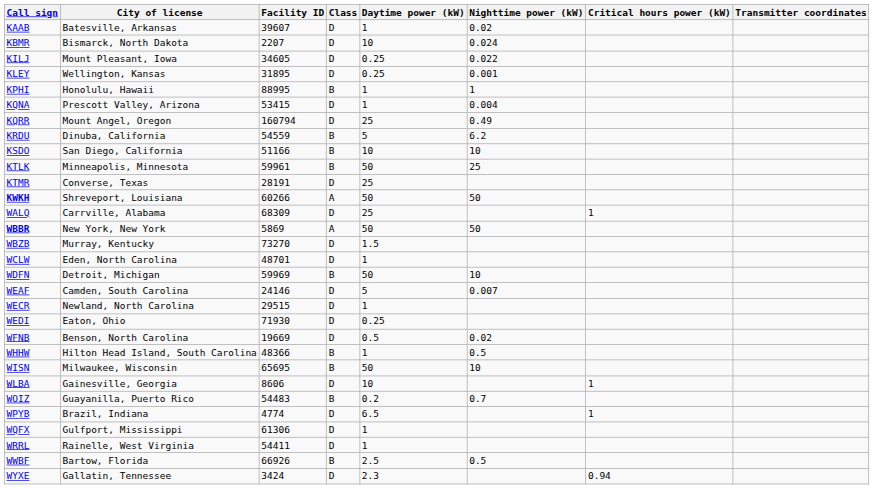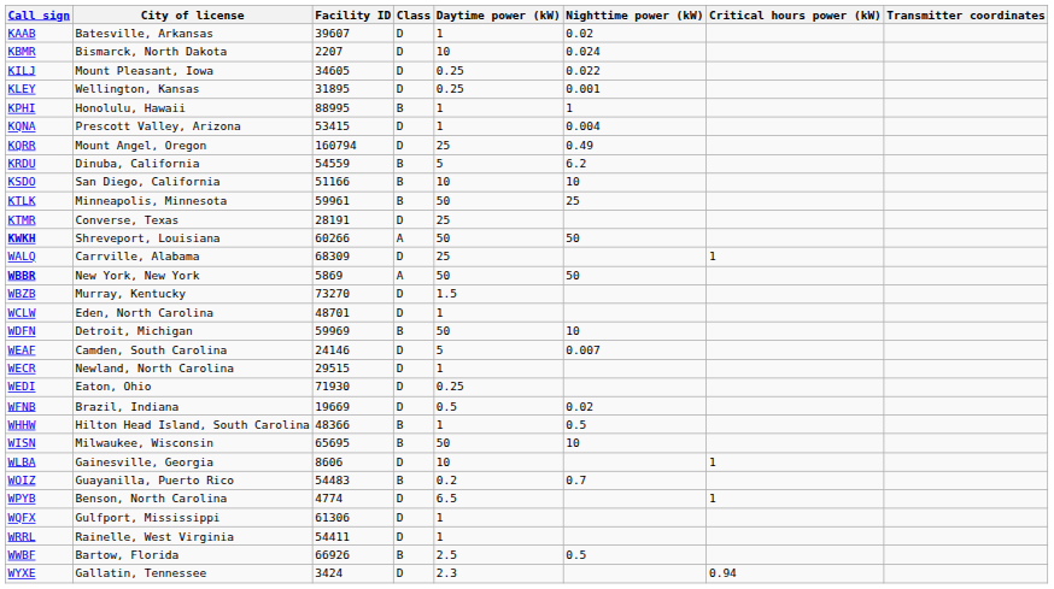 <table class="wikitable sortable">
 <tr>
 <th><a href='#'>Call sign</a></th>
 <th>City of license</th>
 <th>Facility ID</th>
 <th>Class</th>
 <th>Daytime power (kW)</th>
 <th>Nighttime power (kW)</th>
 <th>Critical hours power (kW)</th>
 <th>Transmitter coordinates</th>
 </tr>
 <tr>
 <td><a href='#'>KAAB</a></td>
 <td>Batesville, Arkansas</td>
 <td>39607</td>
 <td>D</td>
 <td>1</td>
 <td>0.02</td>
 <td></td>
 <td></td>
 </tr>
 <tr>
 <td><a href='#'>KBMR</a></td>
 <td>Bismarck, North Dakota</td>
 <td>2207</td>
 <td>D</td>
 <td>10</td>
 <td>0.024</td>
 <td></td>
 <td></td>
 </tr>
 <tr>
 <td><a href='#'>KILJ</a></td>
 <td>Mount Pleasant, Iowa</td>
 <td>34605</td>
 <td>D</td>
 <td>0.25</td>
 <td>0.022</td>
 <td></td>
 <td></td>
 </tr>
 <tr>
 <td><a href='#'>KLEY</a></td>
 <td>Wellington, Kansas</td>
 <td>31895</td>
 <td>D</td>
 <td>0.25</td>
 <td>0.001</td>
 <td></td>
 <td></td>
 </tr>
 <tr>
 <td><a href='#'>KPHI</a></td>
 <td>Honolulu, Hawaii</td>
 <td>88995</td>
 <td>B</td>
 <td>1</td>
 <td>1</td>
 <td></td>
 <td></td>
 </tr>
 <tr>
 <td><a href='#'>KQNA</a></td>
 <td>Prescott Valley, Arizona</td>
 <td>53415</td>
 <td>D</td>
 <td>1</td>
 <td>0.004</td>
 <td></td>
 <td></td>
 </tr>
 <tr>
 <td><a href='#'>KQRR</a></td>
 <td>Mount Angel, Oregon</td>
 <td>160794</td>
 <td>D</td>
 <td>25</td>
 <td>0.49</td>
 <td></td>
 <td></td>
 </tr>
 <tr>
 <td><a href='#'>KRDU</a></td>
 <td>Dinuba, California</td>
 <td>54559</td>
 <td>B</td>
 <td>5</td>
 <td>6.2</td>
 <td></td>
 <td></td>
 </tr>
 <tr>
 <td><a href='#'>KSDO</a></td>
 <td>San Diego, California</td>
 <td>51166</td>
 <td>B</td>
 <td>10</td>
 <td>10</td>
 <td></td>
 <td></td>
 </tr>
 <tr>
 <td><a href='#'>KTLK</a></td>
 <td>Minneapolis, Minnesota</td>
 <td>59961</td>
 <td>B</td>
 <td>50</td>
 <td>25</td>
 <td></td>
 <td></td>
 </tr>
 <tr>
 <td><a href='#'>KTMR</a></td>
 <td>Converse, Texas</td>
 <td>28191</td>
 <td>D</td>
 <td>25</td>
 <td></td>
 <td></td>
 <td></td>
 </tr>
 <tr>
 <td><strong><a href='#'>KWKH</a></strong></td>
 <td>Shreveport, Louisiana</td>
 <td>60266</td>
 <td>A</td>
 <td>50</td>
 <td>50</td>
 <td></td>
 <td></td>
 </tr>
 <tr>
 <td><a href='#'>WALQ</a></td>
 <td>Carrville, Alabama</td>
 <td>68309</td>
 <td>D</td>
 <td>25</td>
 <td></td>
 <td>1</td>
 <td></td>
 </tr>
 <tr>
 <td><strong><a href='#'>WBBR</a></strong></td>
 <td>New York, New York</td>
 <td>5869</td>
 <td>A</td>
 <td>50</td>
 <td>50</td>
 <td></td>
 <td></td>
 </tr>
 <tr>
 <td><a href='#'>WBZB</a></td>
 <td>Murray, Kentucky</td>
 <td>73270</td>
 <td>D</td>
 <td>1.5</td>
 <td></td>
 <td></td>
 <td></td>
 </tr>
 <tr>
 <td><a href='#'>WCLW</a></td>
 <td>Eden, North Carolina</td>
 <td>48701</td>
 <td>D</td>
 <td>1</td>
 <td></td>
 <td></td>
 <td></td>
 </tr>
 <tr>
 <td><a href='#'>WDFN</a></td>
 <td>Detroit, Michigan</td>
 <td>59969</td>
 <td>B</td>
 <td>50</td>
 <td>10</td>
 <td></td>
 <td></td>
 </tr>
 <tr>
 <td><a href='#'>WEAF</a></td>
 <td>Camden, South Carolina</td>
 <td>24146</td>
 <td>D</td>
 <td>5</td>
 <td>0.007</td>
 <td></td>
 <td></td>
 </tr>
 <tr>
 <td><a href='#'>WECR</a></td>
 <td>Newland, North Carolina</td>
 <td>29515</td>
 <td>D</td>
 <td>1</td>
 <td></td>
 <td></td>
 <td></td>
 </tr>
 <tr>
 <td><a href='#'>WEDI</a></td>
 <td>Eaton, Ohio</td>
 <td>71930</td>
 <td>D</td>
 <td>0.25</td>
 <td></td>
 <td></td>
 <td></td>
 </tr>
 <tr>
 <td><a href='#'>WFNB</a></td>
-<td>Benson, North Carolina</td>
+<td>Brazil, Indiana</td>
 <td>19669</td>
 <td>D</td>
 <td>0.5</td>
 <td>0.02</td>
 <td></td>
 <td></td>
 </tr>
 <tr>
 <td><a href='#'>WHHW</a></td>
 <td>Hilton Head Island, South Carolina</td>
 <td>48366</td>
 <td>B</td>
 <td>1</td>
 <td>0.5</td>
 <td></td>
 <td></td>
 </tr>
 <tr>
 <td><a href='#'>WISN</a></td>
 <td>Milwaukee, Wisconsin</td>
 <td>65695</td>
 <td>B</td>
 <td>50</td>
 <td>10</td>
 <td></td>
 <td></td>
 </tr>
 <tr>
 <td><a href='#'>WLBA</a></td>
 <td>Gainesville, Georgia</td>
 <td>8606</td>
 <td>D</td>
 <td>10</td>
 <td></td>
 <td>1</td>
 <td></td>
 </tr>
 <tr>
 <td><a href='#'>WOIZ</a></td>
 <td>Guayanilla, Puerto Rico</td>
 <td>54483</td>
 <td>B</td>
 <td>0.2</td>
 <td>0.7</td>
 <td></td>
 <td></td>
 </tr>
 <tr>
 <td><a href='#'>WPYB</a></td>
-<td>Brazil, Indiana</td>
+<td>Benson, North Carolina</td>
 <td>4774</td>
 <td>D</td>
 <td>6.5</td>
 <td></td>
 <td>1</td>
 <td></td>
 </tr>
 <tr>
 <td><a href='#'>WQFX</a></td>
 <td>Gulfport, Mississippi</td>
 <td>61306</td>
 <td>D</td>
 <td>1</td>
 <td></td>
 <td></td>
 <td></td>
 </tr>
 <tr>
 <td><a href='#'>WRRL</a></td>
 <td>Rainelle, West Virginia</td>
 <td>54411</td>
 <td>D</td>
 <td>1</td>
 <td></td>
 <td></td>
 <td></td>
 </tr>
 <tr>
 <td><a href='#'>WWBF</a></td>
 <td>Bartow, Florida</td>
 <td>66926</td>
 <td>B</td>
 <td>2.5</td>
 <td>0.5</td>
 <td></td>
 <td></td>
 </tr>
 <tr>
 <td><a href='#'>WYXE</a></td>
 <td>Gallatin, Tennessee</td>
 <td>3424</td>
 <td>D</td>
 <td>2.3</td>
 <td></td>
 <td>0.94</td>
 <td></td>
 </tr>
 </table>
